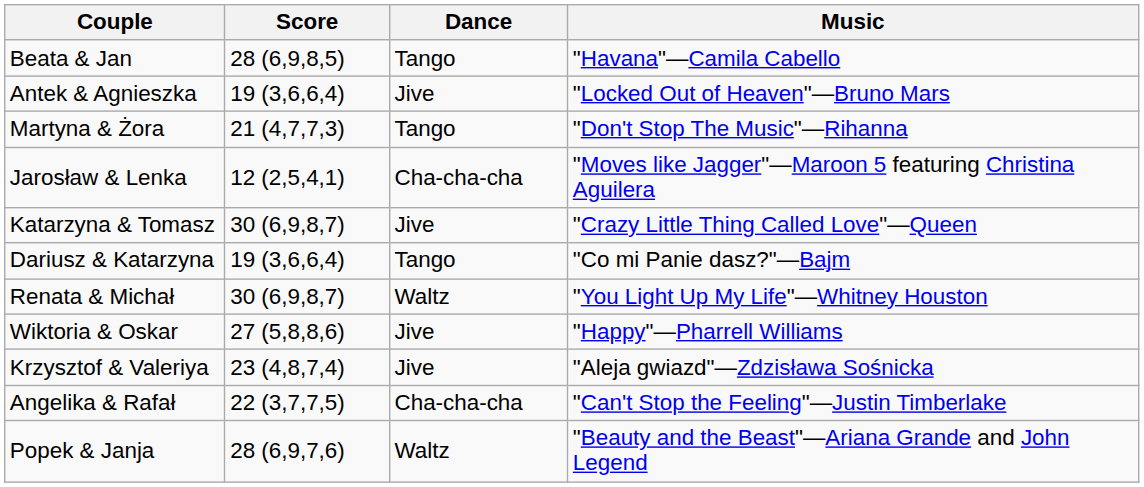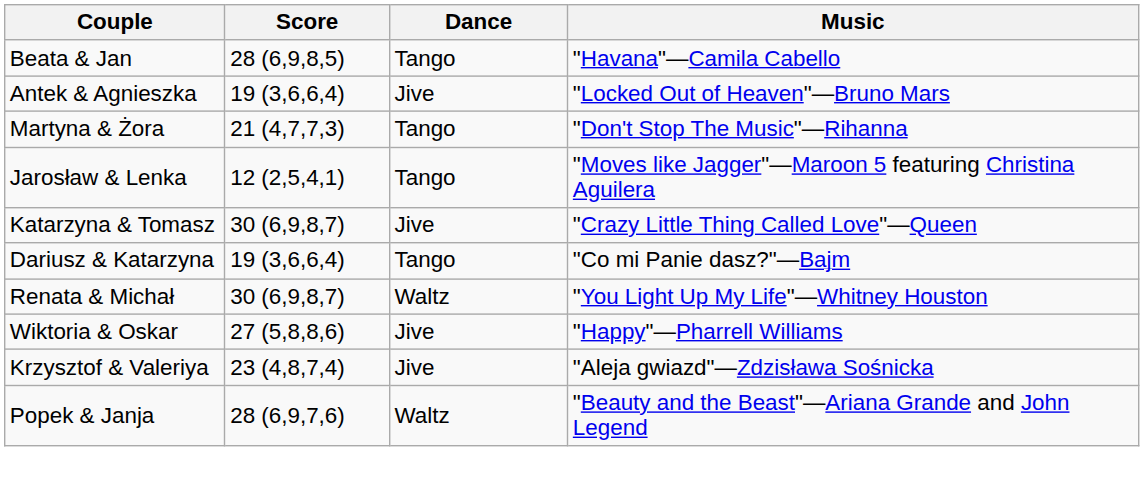 <table class="wikitable">
 <tr>
 <th style="width:150px;">Couple</th>
 <th style="width:110px;">Score</th>
 <th style="width:120px;">Dance</th>
 <th style="width:400px;">Music</th>
 </tr>
 <tr>
 <td>Beata & Jan</td>
 <td>28 (6,9,8,5)</td>
 <td>Tango</td>
 <td>"<a href='#'>Havana</a>"—<a href='#'>Camila Cabello</a></td>
 </tr>
 <tr>
 <td>Antek & Agnieszka</td>
 <td>19 (3,6,6,4)</td>
 <td>Jive</td>
 <td>"<a href='#'>Locked Out of Heaven</a>"—<a href='#'>Bruno Mars</a></td>
 </tr>
 <tr>
 <td>Martyna & Żora</td>
 <td>21 (4,7,7,3)</td>
 <td>Tango</td>
 <td>"<a href='#'>Don't Stop The Music</a>"—<a href='#'>Rihanna</a></td>
 </tr>
 <tr>
 <td>Jarosław & Lenka</td>
 <td>12 (2,5,4,1)</td>
-<td>Cha-cha-cha</td>
+<td>Tango</td>
 <td>"<a href='#'>Moves like Jagger</a>"—<a href='#'>Maroon 5</a> featuring <a href='#'>Christina Aguilera</a></td>
 </tr>
 <tr>
 <td>Katarzyna & Tomasz</td>
 <td>30 (6,9,8,7)</td>
 <td>Jive</td>
 <td>"<a href='#'>Crazy Little Thing Called Love</a>"—<a href='#'>Queen</a></td>
 </tr>
 <tr>
 <td>Dariusz & Katarzyna</td>
 <td>19 (3,6,6,4)</td>
 <td>Tango</td>
 <td>"Co mi Panie dasz?"—<a href='#'>Bajm</a></td>
 </tr>
 <tr>
 <td>Renata & Michał</td>
 <td>30 (6,9,8,7)</td>
 <td>Waltz</td>
 <td>"<a href='#'>You Light Up My Life</a>"—<a href='#'>Whitney Houston</a></td>
 </tr>
 <tr>
 <td>Wiktoria & Oskar</td>
 <td>27 (5,8,8,6)</td>
 <td>Jive</td>
 <td>"<a href='#'>Happy</a>"—<a href='#'>Pharrell Williams</a></td>
 </tr>
 <tr>
 <td>Krzysztof & Valeriya</td>
 <td>23 (4,8,7,4)</td>
 <td>Jive</td>
 <td>"Aleja gwiazd"—<a href='#'>Zdzisława Sośnicka</a></td>
 </tr>
 <tr>
-<td>Angelika & Rafał</td>
-<td>22 (3,7,7,5)</td>
-<td>Cha-cha-cha</td>
-<td>"<a href='#'>Can't Stop the Feeling</a>"—<a href='#'>Justin Timberlake</a></td>
-</tr>
-<tr>
 <td>Popek & Janja</td>
 <td>28 (6,9,7,6)</td>
 <td>Waltz</td>
 <td>"<a href='#'>Beauty and the Beast</a>"—<a href='#'>Ariana Grande</a> and <a href='#'>John Legend</a></td>
 </tr>
 </table>
